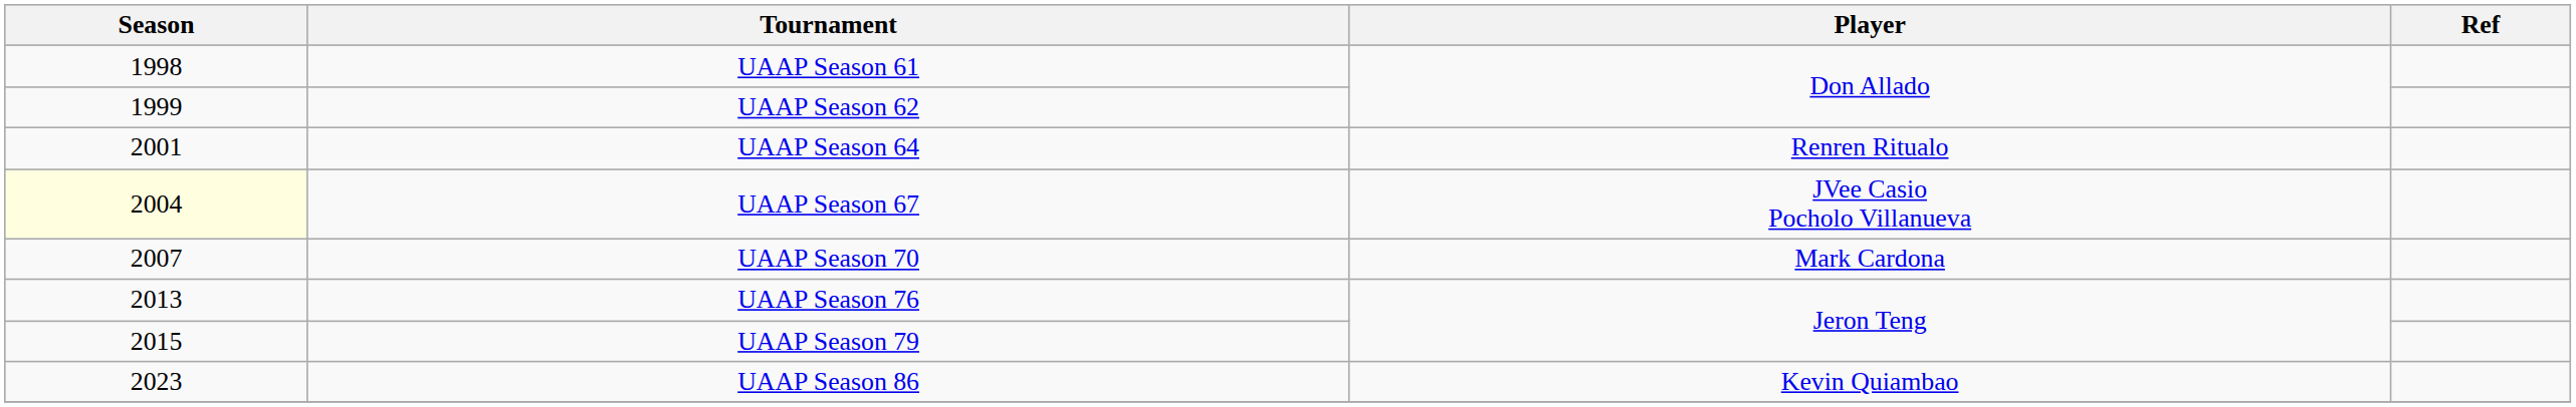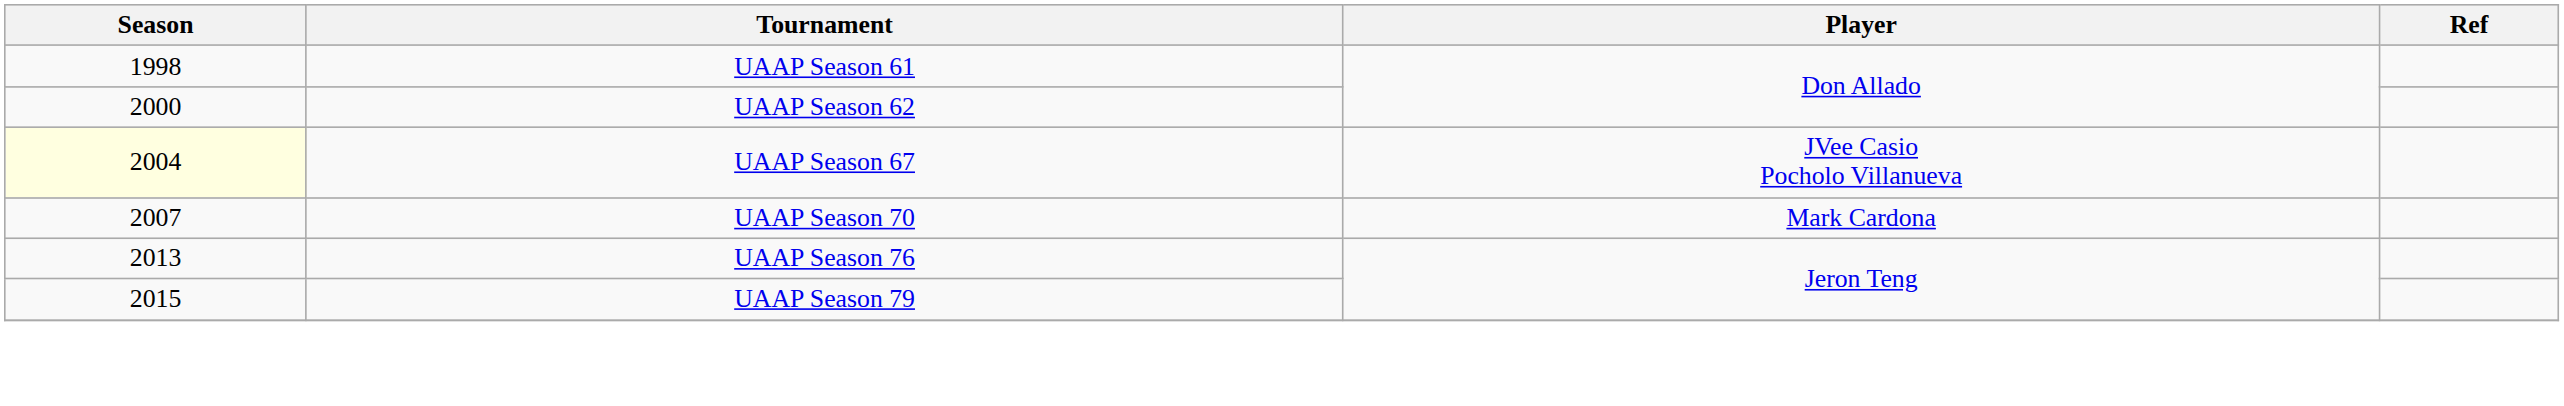 <table class="wikitable sortable" style="text-align:center; width:80%">
 <tr>
 <th style="width:25px;">Season</th>
 <th style="width:180px;">Tournament</th>
 <th style="width:180px;">Player</th>
 <th style="width:25px;">Ref</th>
 </tr>
 <tr>
 <td>1998</td>
 <td><a href='#'>UAAP Season 61</a></td>
 <td rowspan="2"><a href='#'>Don Allado</a></td>
 <td></td>
 </tr>
 <tr>
-<td>1999</td>
+<td>2000</td>
 <td><a href='#'>UAAP Season 62</a></td>
-<td></td>
-</tr>
-<tr>
-<td>2001</td>
-<td><a href='#'>UAAP Season 64</a></td>
-<td><a href='#'>Renren Ritualo</a></td>
 <td></td>
 </tr>
 <tr>
 <td style="background: lightyellow;">2004</td>
 <td><a href='#'>UAAP Season 67</a></td>
 <td><a href='#'>JVee Casio</a><br><a href='#'>Pocholo Villanueva</a></td>
 <td></td>
 </tr>
 <tr>
 <td>2007</td>
 <td><a href='#'>UAAP Season 70</a></td>
 <td><a href='#'>Mark Cardona</a></td>
 <td></td>
 </tr>
 <tr>
 <td>2013</td>
 <td><a href='#'>UAAP Season 76</a></td>
 <td rowspan="2"><a href='#'>Jeron Teng</a></td>
 <td></td>
 </tr>
 <tr>
 <td>2015</td>
 <td><a href='#'>UAAP Season 79</a></td>
 <td></td>
 </tr>
 <tr>
-<td>2023</td>
-<td><a href='#'>UAAP Season 86</a></td>
-<td><a href='#'>Kevin Quiambao</a></td>
-<td></td>
-</tr>
-<tr>
 </tr>
 </table>
